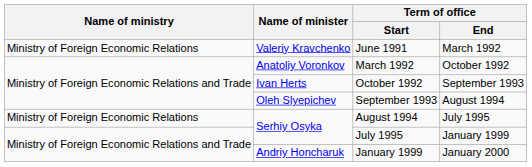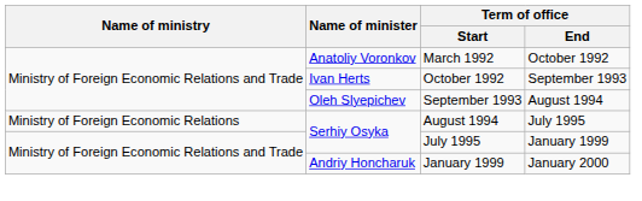 <table class="wikitable">
 <tr>
 <th rowspan="2">Name of ministry</th>
 <th rowspan="2">Name of minister</th>
 <th colspan="2">Term of office</th>
 </tr>
 <tr>
 <th>Start</th>
 <th>End</th>
-</tr>
-<tr>
-<td>Ministry of Foreign Economic Relations</td>
-<td><a href='#'>Valeriy Kravchenko</a></td>
-<td>June 1991</td>
-<td>March 1992</td>
 </tr>
 <tr>
 <td rowspan="3">Ministry of Foreign Economic Relations and Trade</td>
 <td><a href='#'>Anatoliy Voronkov</a></td>
 <td>March 1992</td>
 <td>October 1992</td>
 </tr>
 <tr>
 <td><a href='#'>Ivan Herts</a></td>
 <td>October 1992</td>
 <td>September 1993</td>
 </tr>
 <tr>
 <td><a href='#'>Oleh Slyepichev</a></td>
 <td>September 1993</td>
 <td>August 1994</td>
 </tr>
 <tr>
 <td>Ministry of Foreign Economic Relations</td>
 <td rowspan="2"><a href='#'>Serhiy Osyka</a></td>
 <td>August 1994</td>
 <td>July 1995</td>
 </tr>
 <tr>
 <td rowspan="2">Ministry of Foreign Economic Relations and Trade</td>
 <td>July 1995</td>
 <td>January 1999</td>
 </tr>
 <tr>
 <td><a href='#'>Andriy Honcharuk</a></td>
 <td>January 1999</td>
 <td>January 2000</td>
 </tr>
 </table>
